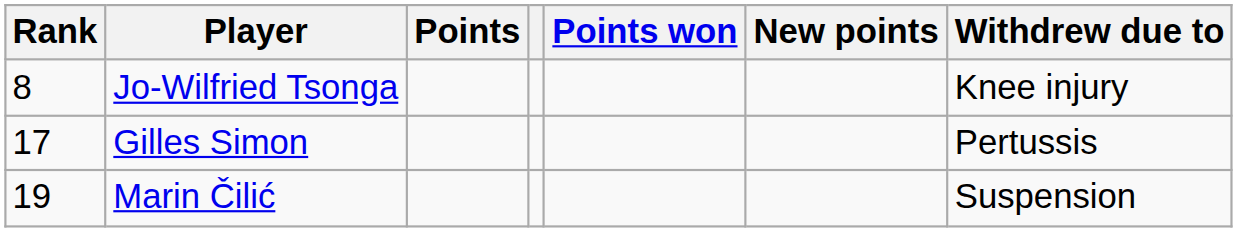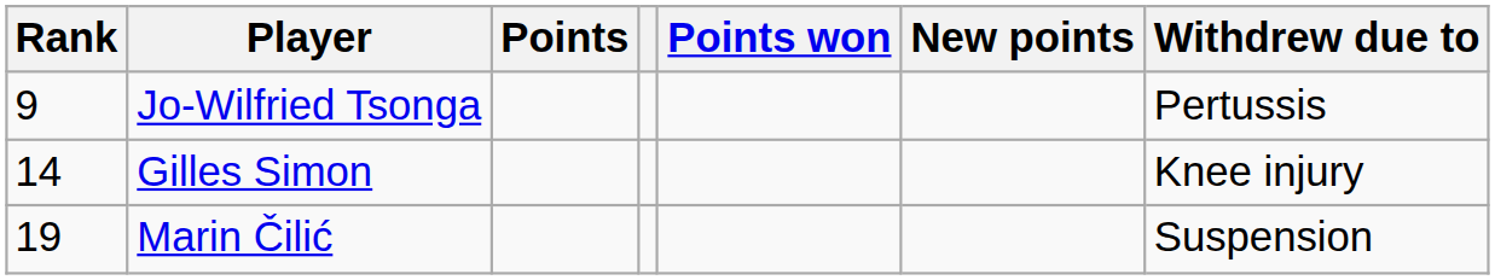 <table class="wikitable sortable" style="margin:1em auto;">
 <tr>
 <th>Rank</th>
 <th>Player</th>
 <th>Points</th>
 <th></th>
 <th><a href='#'>Points won</a></th>
 <th>New points</th>
 <th>Withdrew due to</th>
 </tr>
 <tr>
-<td>8</td>
+<td>9</td>
 <td> <a href='#'>Jo-Wilfried Tsonga</a></td>
 <td></td>
 <td></td>
 <td></td>
 <td></td>
-<td>Knee injury</td>
+<td>Pertussis</td>
 </tr>
 <tr>
-<td>17</td>
+<td>14</td>
 <td> <a href='#'>Gilles Simon</a></td>
 <td></td>
 <td></td>
 <td></td>
 <td></td>
-<td>Pertussis</td>
+<td>Knee injury</td>
 </tr>
 <tr>
 <td>19</td>
 <td> <a href='#'>Marin Čilić</a></td>
 <td></td>
 <td></td>
 <td></td>
 <td></td>
 <td>Suspension</td>
 </tr>
 </table>
